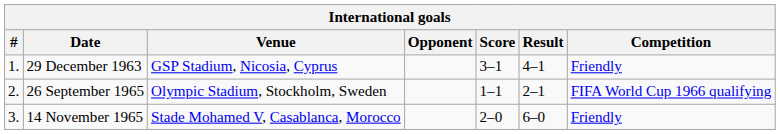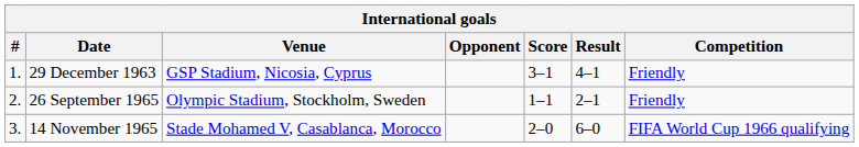 <table class="wikitable collapsible collapsed" style="font-size:90%">
 <tr>
 <th colspan="7"><strong>International goals</strong></th>
 </tr>
 <tr>
 <th>#</th>
 <th>Date</th>
 <th>Venue</th>
 <th>Opponent</th>
 <th>Score</th>
 <th>Result</th>
 <th>Competition</th>
 </tr>
 <tr>
 <td>1.</td>
 <td>29 December 1963</td>
 <td><a href='#'>GSP Stadium</a>, <a href='#'>Nicosia</a>, <a href='#'>Cyprus</a></td>
 <td></td>
 <td>3–1</td>
 <td>4–1</td>
 <td><a href='#'>Friendly</a></td>
 </tr>
 <tr>
 <td>2.</td>
 <td>26 September 1965</td>
 <td><a href='#'>Olympic Stadium</a>, Stockholm, Sweden</td>
 <td></td>
 <td>1–1</td>
 <td>2–1</td>
-<td><a href='#'>FIFA World Cup 1966 qualifying</a></td>
+<td><a href='#'>Friendly</a></td>
 </tr>
 <tr>
 <td>3.</td>
 <td>14 November 1965</td>
 <td><a href='#'>Stade Mohamed V</a>, <a href='#'>Casablanca</a>, <a href='#'>Morocco</a></td>
 <td></td>
 <td>2–0</td>
 <td>6–0</td>
-<td><a href='#'>Friendly</a></td>
+<td><a href='#'>FIFA World Cup 1966 qualifying</a></td>
 </tr>
 </table>
